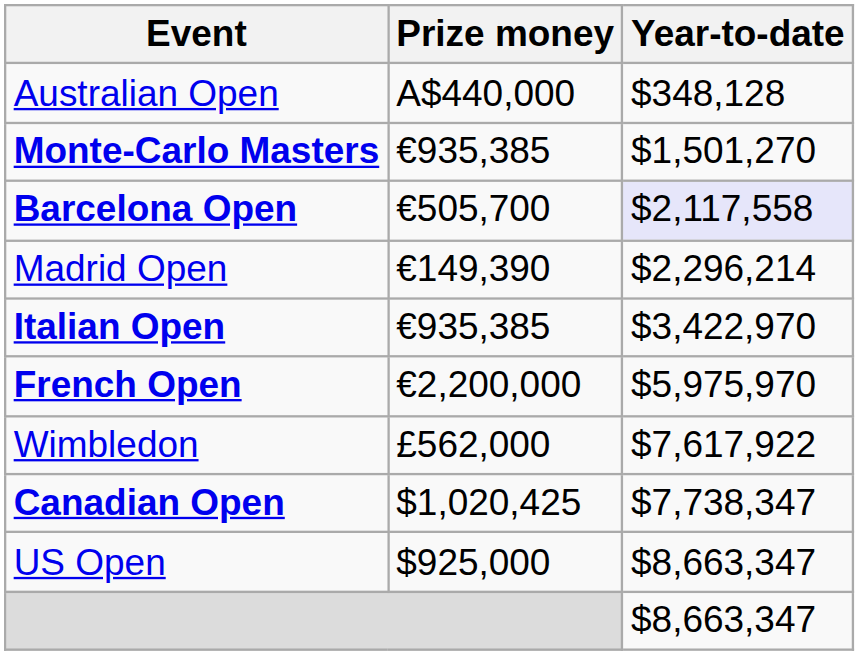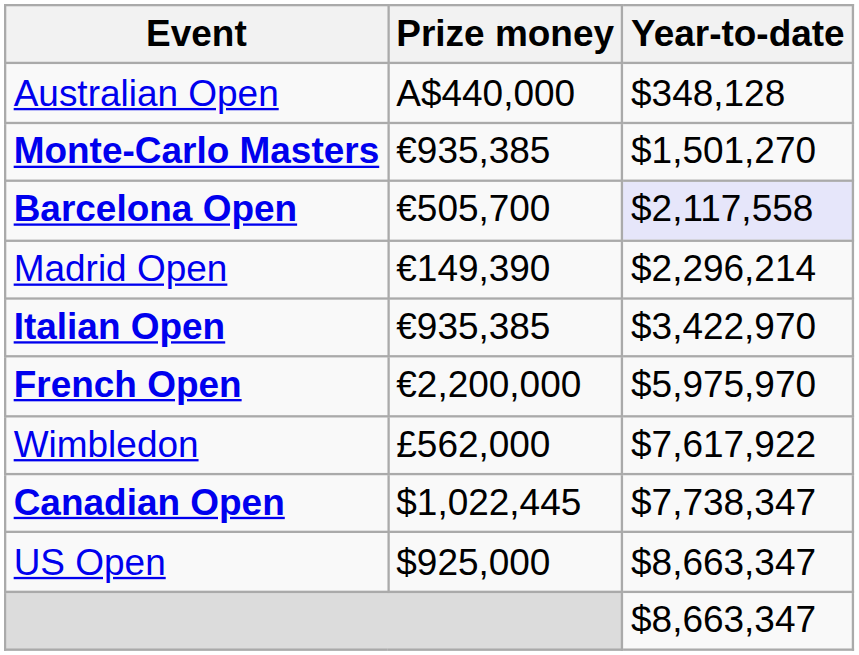 <table class="wikitable sortable">
 <tr>
 <th>Event</th>
 <th>Prize money</th>
 <th>Year-to-date</th>
 </tr>
 <tr>
 <td><a href='#'>Australian Open</a></td>
 <td>A$440,000</td>
 <td>$348,128</td>
 </tr>
 <tr>
 <td><strong><a href='#'>Monte-Carlo Masters</a></strong></td>
 <td>€935,385</td>
 <td>$1,501,270</td>
 </tr>
 <tr>
 <td><strong><a href='#'>Barcelona Open</a></strong></td>
 <td>€505,700</td>
 <td style="background: lavender;">$2,117,558</td>
 </tr>
 <tr>
 <td><a href='#'>Madrid Open</a></td>
 <td>€149,390</td>
 <td>$2,296,214</td>
 </tr>
 <tr>
 <td><strong><a href='#'>Italian Open</a></strong></td>
 <td>€935,385</td>
 <td>$3,422,970</td>
 </tr>
 <tr>
 <td><strong><a href='#'>French Open</a></strong></td>
 <td>€2,200,000</td>
 <td>$5,975,970</td>
 </tr>
 <tr>
 <td><a href='#'>Wimbledon</a></td>
 <td>£562,000</td>
 <td>$7,617,922</td>
 </tr>
 <tr>
 <td><strong><a href='#'>Canadian Open</a></strong></td>
-<td>$1,020,425</td>
+<td>$1,022,445</td>
 <td>$7,738,347</td>
 </tr>
 <tr>
 <td><a href='#'>US Open</a></td>
 <td>$925,000</td>
 <td>$8,663,347</td>
 </tr>
 <tr class="sortbottom">
 <td colspan=2 bgcolor=#DCDCDC></td>
 <td>$8,663,347</td>
 </tr>
 </table>
